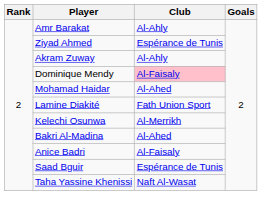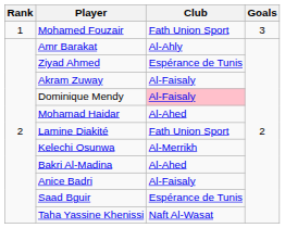 <table class="wikitable" style="text-align:center;">
 <tr>
 <th>Rank</th>
 <th>Player</th>
 <th>Club</th>
 <th>Goals</th>
+</tr>
+<tr>
+<td>1</td>
+<td align="left"> <a href='#'>Mohamed Fouzair</a></td>
+<td align="left"> <a href='#'>Fath Union Sport</a></td>
+<td>3</td>
 </tr>
 <tr>
 <td rowspan=11>2</td>
 <td align="left"> <a href='#'>Amr Barakat</a></td>
 <td align="left"> <a href='#'>Al-Ahly</a></td>
 <td rowspan=11>2</td>
 </tr>
 <tr>
 <td align="left"> <a href='#'>Ziyad Ahmed</a></td>
 <td align="left"> <a href='#'>Espérance de Tunis</a></td>
 </tr>
 <tr>
 <td align="left"> <a href='#'>Akram Zuway</a></td>
-<td align="left"> <a href='#'>Al-Ahly</a></td>
+<td align="left"> <a href='#'>Al-Faisaly</a></td>
 </tr>
 <tr>
 <td align="left"> Dominique Mendy</td>
 <td align="left" style="background: pink;"> <a href='#'>Al-Faisaly</a></td>
 </tr>
 <tr>
 <td align="left"> <a href='#'>Mohamad Haidar</a></td>
 <td align="left"> <a href='#'>Al-Ahed</a></td>
 </tr>
 <tr>
 <td align="left"> <a href='#'>Lamine Diakité</a></td>
 <td align="left"> <a href='#'>Fath Union Sport</a></td>
 </tr>
 <tr>
 <td align="left"> <a href='#'>Kelechi Osunwa</a></td>
 <td align="left"> <a href='#'>Al-Merrikh</a></td>
 </tr>
 <tr>
 <td align="left"> <a href='#'>Bakri Al-Madina</a></td>
 <td align="left"> <a href='#'>Al-Ahed</a></td>
 </tr>
 <tr>
 <td align="left"> <a href='#'>Anice Badri</a></td>
 <td align="left"> <a href='#'>Al-Faisaly</a></td>
 </tr>
 <tr>
 <td align="left"> <a href='#'>Saad Bguir</a></td>
 <td align="left"> <a href='#'>Espérance de Tunis</a></td>
 </tr>
 <tr>
 <td align="left"> <a href='#'>Taha Yassine Khenissi</a></td>
 <td align="left"> <a href='#'>Naft Al-Wasat</a></td>
 </tr>
 </table>
